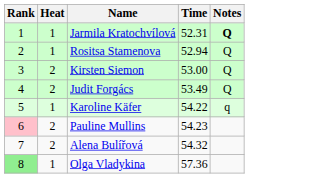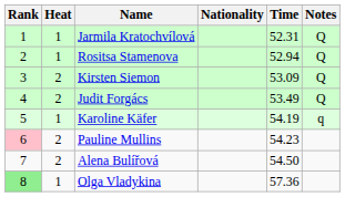 <table class="wikitable sortable" style="text-align:center">
 <tr>
 <th>Rank</th>
 <th>Heat</th>
 <th>Name</th>
+<th>Nationality</th>
 <th>Time</th>
 <th>Notes</th>
 </tr>
 <tr bgcolor=ccffcc>
 <td>1</td>
 <td>1</td>
 <td align="left"><a href='#'>Jarmila Kratochvílová</a></td>
+<td align=left></td>
 <td>52.31</td>
-<td><strong>Q</strong></td>
+<td>Q</td>
 </tr>
 <tr bgcolor=ccffcc>
 <td>2</td>
 <td>1</td>
 <td align="left"><a href='#'>Rositsa Stamenova</a></td>
+<td align=left></td>
 <td>52.94</td>
 <td>Q</td>
 </tr>
 <tr bgcolor=ccffcc>
 <td>3</td>
 <td>2</td>
 <td align="left"><a href='#'>Kirsten Siemon</a></td>
-<td>53.00</td>
+<td align=left></td>
+<td>53.09</td>
 <td>Q</td>
 </tr>
 <tr bgcolor=ccffcc>
 <td>4</td>
 <td>2</td>
 <td align="left"><a href='#'>Judit Forgács</a></td>
+<td align=left></td>
 <td>53.49</td>
 <td>Q</td>
 </tr>
 <tr bgcolor=ddffdd>
 <td>5</td>
 <td>1</td>
 <td align="left"><a href='#'>Karoline Käfer</a></td>
-<td>54.22</td>
+<td align=left></td>
+<td>54.19</td>
 <td>q</td>
 </tr>
 <tr>
 <td style="background: pink;">6</td>
 <td>2</td>
 <td align="left"><a href='#'>Pauline Mullins</a></td>
+<td align=left></td>
 <td>54.23</td>
 <td></td>
 </tr>
 <tr>
 <td>7</td>
 <td>2</td>
 <td align="left"><a href='#'>Alena Bulířová</a></td>
-<td>54.32</td>
+<td align=left></td>
+<td>54.50</td>
 <td></td>
 </tr>
 <tr>
 <td style="background: lightgreen;">8</td>
 <td>1</td>
 <td align="left"><a href='#'>Olga Vladykina</a></td>
+<td align=left></td>
 <td>57.36</td>
 <td></td>
 </tr>
 </table>
